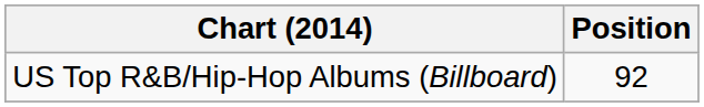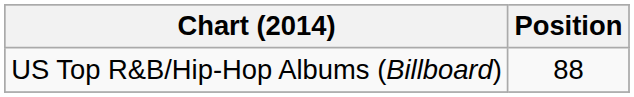 <table class="wikitable plainrowheaders">
 <tr>
 <th>Chart (2014)</th>
 <th>Position</th>
 </tr>
 <tr>
 <td>US Top R&B/Hip-Hop Albums (<em>Billboard</em>)</td>
-<td style="text-align:center">92</td>
+<td style="text-align:center">88</td>
 </tr>
 </table>
